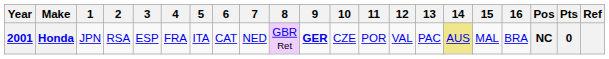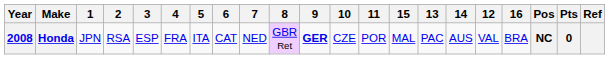 <table class="wikitable" style="text-align:center; font-size:90%">
 <tr>
 <th>Year</th>
 <th>Make</th>
 <th>1</th>
 <th>2</th>
 <th>3</th>
 <th>4</th>
 <th>5</th>
 <th>6</th>
 <th>7</th>
 <th>8</th>
 <th>9</th>
 <th>10</th>
 <th>11</th>
-<th>12</th>
+<th>15</th>
 <th>13</th>
 <th>14</th>
-<th>15</th>
+<th>12</th>
 <th>16</th>
 <th>Pos</th>
 <th>Pts</th>
 <th>Ref</th>
 </tr>
 <tr>
-<th><a href='#'>2001</a></th>
+<th><a href='#'>2008</a></th>
 <th><a href='#'>Honda</a></th>
 <td><a href='#'>JPN</a></td>
 <td><a href='#'>RSA</a></td>
 <td><a href='#'>ESP</a></td>
 <td><a href='#'>FRA</a></td>
 <td><a href='#'>ITA</a></td>
 <td><a href='#'>CAT</a></td>
 <td><a href='#'>NED</a></td>
 <td style="background:#EFCFFF;"><a href='#'>GBR</a><br><small>Ret</small></td>
 <td><strong><a href='#'>GER</a></strong></td>
 <td><a href='#'>CZE</a></td>
 <td><a href='#'>POR</a></td>
+<td><a href='#'>MAL</a></td>
+<td><a href='#'>PAC</a></td>
+<td><a href='#'>AUS</a></td>
 <td><a href='#'>VAL</a></td>
-<td><a href='#'>PAC</a></td>
-<td style="background: khaki;"><a href='#'>AUS</a></td>
-<td><a href='#'>MAL</a></td>
 <td><a href='#'>BRA</a></td>
 <th>NC</th>
 <th>0</th>
 <th></th>
 </tr>
 </table>
